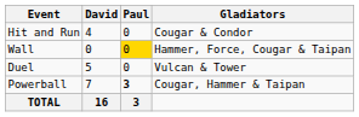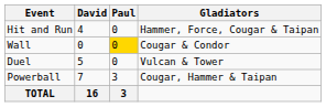 <table class="wikitable">
 <tr>
 <th>Event</th>
 <th>David</th>
 <th>Paul</th>
 <th>Gladiators</th>
 </tr>
 <tr>
 <td>Hit and Run</td>
 <td>4</td>
 <td>0</td>
-<td>Cougar & Condor</td>
+<td>Hammer, Force, Cougar & Taipan</td>
 </tr>
 <tr>
 <td>Wall</td>
 <td>0</td>
 <td style="background: gold;">0</td>
-<td>Hammer, Force, Cougar & Taipan</td>
+<td>Cougar & Condor</td>
 </tr>
 <tr>
 <td>Duel</td>
 <td>5</td>
 <td>0</td>
 <td>Vulcan & Tower</td>
 </tr>
 <tr>
 <td>Powerball</td>
 <td>7</td>
-<td><strong>3</strong></td>
+<td>3</td>
 <td>Cougar, Hammer & Taipan</td>
 </tr>
 <tr>
 <th>TOTAL</th>
 <th>16</th>
 <th>3</th>
 </tr>
 </table>
